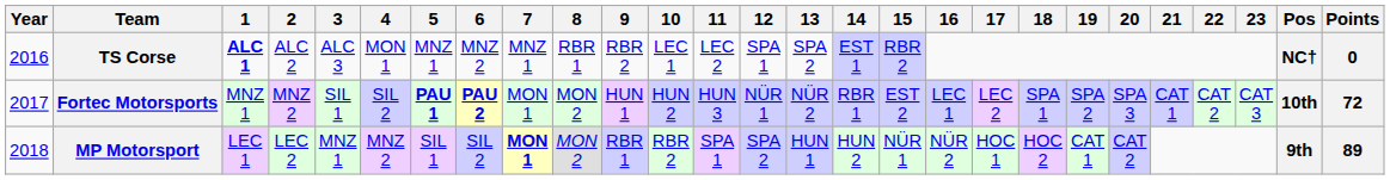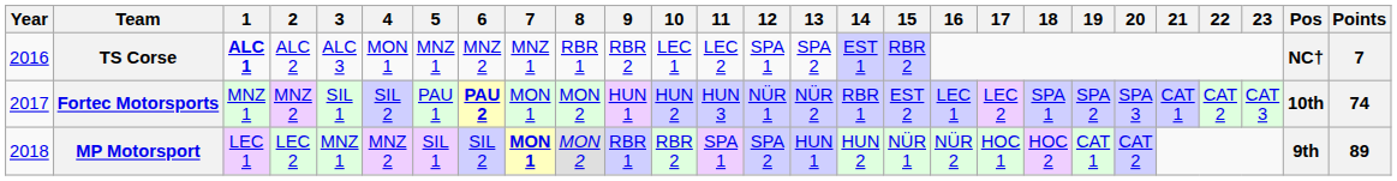 <table class="wikitable" style="text-align:center; font-size:85%">
 <tr>
 <th>Year</th>
 <th>Team</th>
 <th>1</th>
 <th>2</th>
 <th>3</th>
 <th>4</th>
 <th>5</th>
 <th>6</th>
 <th>7</th>
 <th>8</th>
 <th>9</th>
 <th>10</th>
 <th>11</th>
 <th>12</th>
 <th>13</th>
 <th>14</th>
 <th>15</th>
 <th>16</th>
 <th>17</th>
 <th>18</th>
 <th>19</th>
 <th>20</th>
 <th>21</th>
 <th>22</th>
 <th>23</th>
 <th>Pos</th>
 <th>Points</th>
 </tr>
 <tr>
 <td><a href='#'>2016</a></td>
 <th nowrap>TS Corse</th>
 <td><strong><a href='#'>ALC<br>1</a></strong></td>
 <td><a href='#'>ALC<br>2</a></td>
 <td><a href='#'>ALC<br>3</a></td>
 <td><a href='#'>MON<br>1</a></td>
 <td><a href='#'>MNZ<br>1</a></td>
 <td><a href='#'>MNZ<br>2</a></td>
 <td><a href='#'>MNZ<br>1</a></td>
 <td><a href='#'>RBR<br>1</a></td>
 <td><a href='#'>RBR<br>2</a></td>
 <td><a href='#'>LEC<br>1</a></td>
 <td><a href='#'>LEC<br>2</a></td>
 <td><a href='#'>SPA<br>1</a></td>
 <td><a href='#'>SPA<br>2</a></td>
 <td style="background:#CFCFFF"><a href='#'>EST<br>1</a><br></td>
 <td style="background:#CFCFFF"><a href='#'>RBR<br>2</a><br></td>
 <td colspan=8></td>
 <th>NC†</th>
-<th>0</th>
+<th>7</th>
 </tr>
 <tr>
 <td><a href='#'>2017</a></td>
 <th nowrap><a href='#'>Fortec Motorsports</a></th>
 <td style="background:#DFFFDF"><a href='#'>MNZ<br>1</a><br></td>
 <td style="background:#EFCFFF"><a href='#'>MNZ<br>2</a><br></td>
 <td style="background:#DFFFDF"><a href='#'>SIL<br>1</a><br></td>
 <td style="background:#CFCFFF"><a href='#'>SIL<br>2</a><br></td>
-<td style="background:#DFFFDF"><strong><a href='#'>PAU<br>1</a><br></strong></td>
+<td style="background:#DFFFDF"><a href='#'>PAU<br>1</a><br></td>
 <td style="background:#FFFFBF"><strong><a href='#'>PAU<br>2</a></strong><br></td>
 <td style="background:#DFFFDF"><a href='#'>MON<br>1</a><br></td>
 <td style="background:#DFFFDF"><a href='#'>MON<br>2</a><br></td>
 <td style="background:#EFCFFF"><a href='#'>HUN<br>1</a><br></td>
 <td style="background:#CFCFFF"><a href='#'>HUN<br>2</a><br></td>
 <td style="background:#CFCFFF"><a href='#'>HUN<br>3</a><br></td>
 <td style="background:#CFCFFF"><a href='#'>NÜR<br>1</a><br></td>
 <td style="background:#CFCFFF"><a href='#'>NÜR<br>2</a><br></td>
 <td style="background:#CFCFFF"><a href='#'>RBR<br>1</a><br></td>
 <td style="background:#CFCFFF"><a href='#'>EST<br>2</a><br></td>
 <td style="background:#CFCFFF"><a href='#'>LEC<br>1</a><br></td>
 <td style="background:#EFCFFF"><a href='#'>LEC<br>2</a><br></td>
 <td style="background:#CFCFFF"><a href='#'>SPA<br>1</a><br></td>
 <td style="background:#CFCFFF"><a href='#'>SPA<br>2</a><br></td>
 <td style="background:#CFCFFF"><a href='#'>SPA<br>3</a><br></td>
 <td style="background:#CFCFFF"><a href='#'>CAT<br>1</a><br></td>
 <td style="background:#DFFFDF"><a href='#'>CAT<br>2</a><br></td>
 <td style="background:#DFFFDF"><a href='#'>CAT<br>3</a><br></td>
 <th>10th</th>
-<th>72</th>
+<th>74</th>
 </tr>
 <tr>
 <td><a href='#'>2018</a></td>
 <th nowrap><a href='#'>MP Motorsport</a></th>
 <td style="background:#EFCFFF"><a href='#'>LEC<br>1</a><br></td>
 <td style="background:#DFFFDF"><a href='#'>LEC<br>2</a><br></td>
 <td style="background:#DFFFDF"><a href='#'>MNZ<br>1</a><br></td>
 <td style="background:#EFCFFF"><a href='#'>MNZ<br>2</a><br></td>
 <td style="background:#EFCFFF"><a href='#'>SIL<br>1</a><br></td>
 <td style="background:#CFCFFF"><a href='#'>SIL<br>2</a><br></td>
 <td style="background:#FFFFBF"><strong><a href='#'>MON<br>1</a></strong><br></td>
 <td style="background:#DFDFDF"><em><a href='#'>MON<br>2</a></em><br></td>
 <td style="background:#CFCFFF"><a href='#'>RBR<br>1</a><br></td>
 <td style="background:#DFFFDF"><a href='#'>RBR<br>2</a><br></td>
 <td style="background:#EFCFFF"><a href='#'>SPA<br>1</a><br></td>
 <td style="background:#CFCFFF"><a href='#'>SPA<br>2</a><br></td>
 <td style="background:#CFCFFF"><a href='#'>HUN<br>1</a><br></td>
 <td style="background:#DFFFDF"><a href='#'>HUN<br>2</a><br></td>
 <td style="background:#DFFFDF"><a href='#'>NÜR<br>1</a><br></td>
 <td style="background:#DFFFDF"><a href='#'>NÜR<br>2</a><br></td>
 <td style="background:#DFFFDF"><a href='#'>HOC<br>1</a><br></td>
 <td style="background:#EFCFFF"><a href='#'>HOC<br>2</a><br></td>
 <td style="background:#DFFFDF"><a href='#'>CAT<br>1</a><br></td>
 <td style="background:#CFCFFF"><a href='#'>CAT<br>2</a><br></td>
 <td colspan=3></td>
 <th>9th</th>
 <th>89</th>
 </tr>
 </table>
